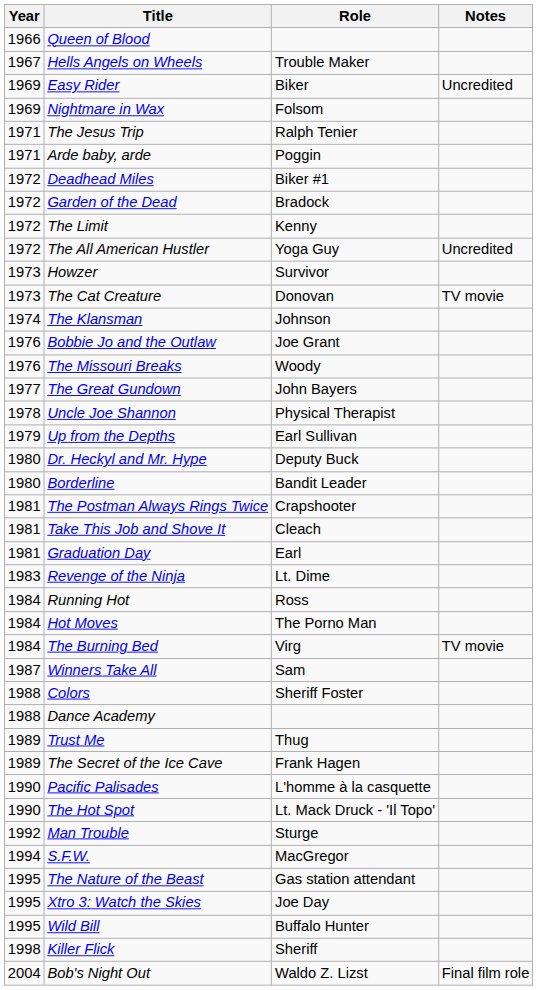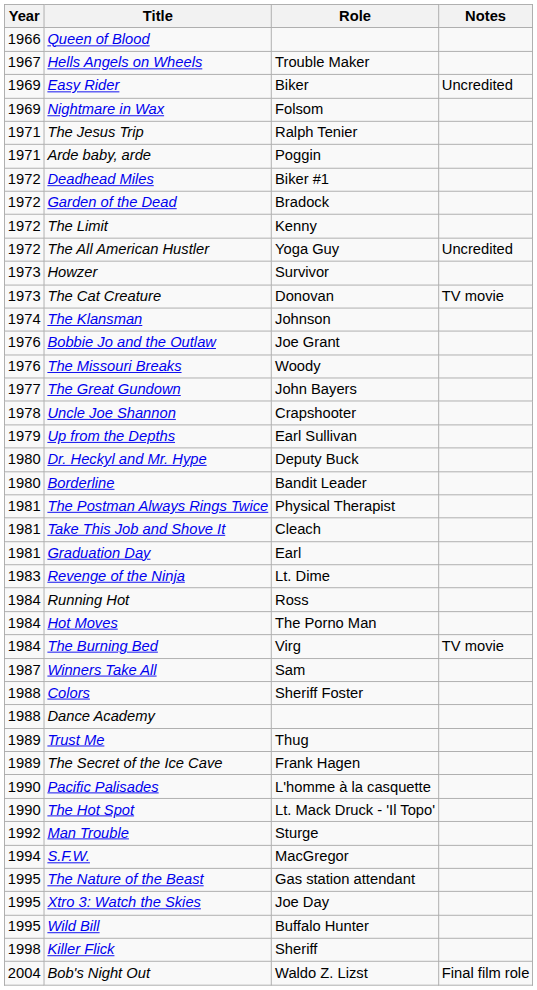 <table class="wikitable">
 <tr>
 <th>Year</th>
 <th>Title</th>
 <th>Role</th>
 <th>Notes</th>
 </tr>
 <tr>
 <td>1966</td>
 <td><em><a href='#'>Queen of Blood</a></em></td>
 <td></td>
 <td></td>
 </tr>
 <tr>
 <td>1967</td>
 <td><em><a href='#'>Hells Angels on Wheels</a></em></td>
 <td>Trouble Maker</td>
 <td></td>
 </tr>
 <tr>
 <td>1969</td>
 <td><em><a href='#'>Easy Rider</a></em></td>
 <td>Biker</td>
 <td>Uncredited</td>
 </tr>
 <tr>
 <td>1969</td>
 <td><em><a href='#'>Nightmare in Wax</a></em></td>
 <td>Folsom</td>
 <td></td>
 </tr>
 <tr>
 <td>1971</td>
 <td><em>The Jesus Trip</em></td>
 <td>Ralph Tenier</td>
 <td></td>
 </tr>
 <tr>
 <td>1971</td>
 <td><em>Arde baby, arde</em></td>
 <td>Poggin</td>
 <td></td>
 </tr>
 <tr>
 <td>1972</td>
 <td><em><a href='#'>Deadhead Miles</a></em></td>
 <td>Biker #1</td>
 <td></td>
 </tr>
 <tr>
 <td>1972</td>
 <td><em><a href='#'>Garden of the Dead</a></em></td>
 <td>Bradock</td>
 <td></td>
 </tr>
 <tr>
 <td>1972</td>
 <td><em>The Limit</em></td>
 <td>Kenny</td>
 <td></td>
 </tr>
 <tr>
 <td>1972</td>
 <td><em>The All American Hustler</em></td>
 <td>Yoga Guy</td>
 <td>Uncredited</td>
 </tr>
 <tr>
 <td>1973</td>
 <td><em>Howzer</em></td>
 <td>Survivor</td>
 <td></td>
 </tr>
 <tr>
 <td>1973</td>
 <td><em>The Cat Creature</em></td>
 <td>Donovan</td>
 <td>TV movie</td>
 </tr>
 <tr>
 <td>1974</td>
 <td><em><a href='#'>The Klansman</a></em></td>
 <td>Johnson</td>
 <td></td>
 </tr>
 <tr>
 <td>1976</td>
 <td><em><a href='#'>Bobbie Jo and the Outlaw</a></em></td>
 <td>Joe Grant</td>
 <td></td>
 </tr>
 <tr>
 <td>1976</td>
 <td><em><a href='#'>The Missouri Breaks</a></em></td>
 <td>Woody</td>
 <td></td>
 </tr>
 <tr>
 <td>1977</td>
 <td><em><a href='#'>The Great Gundown</a></em></td>
 <td>John Bayers</td>
 <td></td>
 </tr>
 <tr>
 <td>1978</td>
 <td><em><a href='#'>Uncle Joe Shannon</a></em></td>
-<td>Physical Therapist</td>
+<td>Crapshooter</td>
 <td></td>
 </tr>
 <tr>
 <td>1979</td>
 <td><em><a href='#'>Up from the Depths</a></em></td>
 <td>Earl Sullivan</td>
 <td></td>
 </tr>
 <tr>
 <td>1980</td>
 <td><em><a href='#'>Dr. Heckyl and Mr. Hype</a></em></td>
 <td>Deputy Buck</td>
 <td></td>
 </tr>
 <tr>
 <td>1980</td>
 <td><em><a href='#'>Borderline</a></em></td>
 <td>Bandit Leader</td>
 <td></td>
 </tr>
 <tr>
 <td>1981</td>
 <td><em><a href='#'>The Postman Always Rings Twice</a></em></td>
-<td>Crapshooter</td>
+<td>Physical Therapist</td>
 <td></td>
 </tr>
 <tr>
 <td>1981</td>
 <td><em><a href='#'>Take This Job and Shove It</a></em></td>
 <td>Cleach</td>
 <td></td>
 </tr>
 <tr>
 <td>1981</td>
 <td><em><a href='#'>Graduation Day</a></em></td>
 <td>Earl</td>
 <td></td>
 </tr>
 <tr>
 <td>1983</td>
 <td><em><a href='#'>Revenge of the Ninja</a></em></td>
 <td>Lt. Dime</td>
 <td></td>
 </tr>
 <tr>
 <td>1984</td>
 <td><em>Running Hot</em></td>
 <td>Ross</td>
 <td></td>
 </tr>
 <tr>
 <td>1984</td>
 <td><em><a href='#'>Hot Moves</a></em></td>
 <td>The Porno Man</td>
 <td></td>
 </tr>
 <tr>
 <td>1984</td>
 <td><em><a href='#'>The Burning Bed</a></em></td>
 <td>Virg</td>
 <td>TV movie</td>
 </tr>
 <tr>
 <td>1987</td>
 <td><em><a href='#'>Winners Take All</a></em></td>
 <td>Sam</td>
 <td></td>
 </tr>
 <tr>
 <td>1988</td>
 <td><em><a href='#'>Colors</a></em></td>
 <td>Sheriff Foster</td>
 <td></td>
 </tr>
 <tr>
 <td>1988</td>
 <td><em>Dance Academy</em></td>
 <td></td>
 <td></td>
 </tr>
 <tr>
 <td>1989</td>
 <td><em><a href='#'>Trust Me</a></em></td>
 <td>Thug</td>
 <td></td>
 </tr>
 <tr>
 <td>1989</td>
 <td><em>The Secret of the Ice Cave</em></td>
 <td>Frank Hagen</td>
 <td></td>
 </tr>
 <tr>
 <td>1990</td>
 <td><em><a href='#'>Pacific Palisades</a></em></td>
 <td>L'homme à la casquette</td>
 <td></td>
 </tr>
 <tr>
 <td>1990</td>
 <td><em><a href='#'>The Hot Spot</a></em></td>
 <td>Lt. Mack Druck - 'Il Topo'</td>
 <td></td>
 </tr>
 <tr>
 <td>1992</td>
 <td><em><a href='#'>Man Trouble</a></em></td>
 <td>Sturge</td>
 <td></td>
 </tr>
 <tr>
 <td>1994</td>
 <td><em><a href='#'>S.F.W.</a></em></td>
 <td>MacGregor</td>
 <td></td>
 </tr>
 <tr>
 <td>1995</td>
 <td><em><a href='#'>The Nature of the Beast</a></em></td>
 <td>Gas station attendant</td>
 <td></td>
 </tr>
 <tr>
 <td>1995</td>
 <td><em><a href='#'>Xtro 3: Watch the Skies</a></em></td>
 <td>Joe Day</td>
 <td></td>
 </tr>
 <tr>
 <td>1995</td>
 <td><em><a href='#'>Wild Bill</a></em></td>
 <td>Buffalo Hunter</td>
 <td></td>
 </tr>
 <tr>
 <td>1998</td>
 <td><em><a href='#'>Killer Flick</a></em></td>
 <td>Sheriff</td>
 <td></td>
 </tr>
 <tr>
 <td>2004</td>
 <td><em>Bob's Night Out</em></td>
 <td>Waldo Z. Lizst</td>
 <td>Final film role</td>
 </tr>
 </table>
